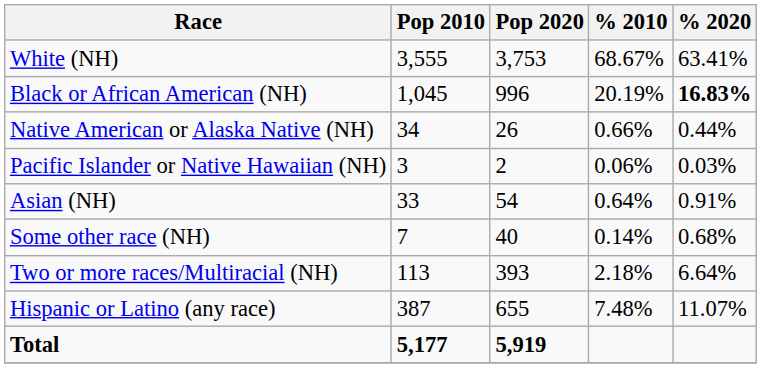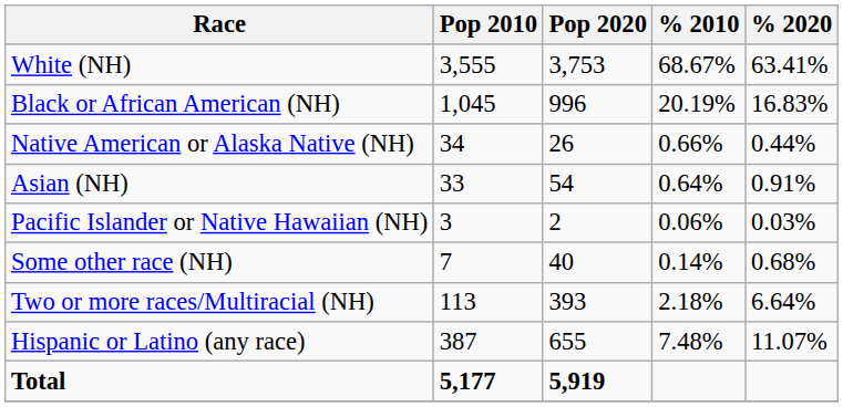 <table class="wikitable">
 <tr>
 <th>Race</th>
 <th>Pop 2010</th>
 <th>Pop 2020</th>
 <th>% 2010</th>
 <th>% 2020</th>
 </tr>
 <tr>
 <td><a href='#'>White</a> (NH)</td>
 <td>3,555</td>
 <td>3,753</td>
 <td>68.67%</td>
 <td>63.41%</td>
 </tr>
 <tr>
 <td><a href='#'>Black or African American</a> (NH)</td>
 <td>1,045</td>
 <td>996</td>
 <td>20.19%</td>
-<td><strong>16.83%</strong></td>
+<td>16.83%</td>
 </tr>
 <tr>
 <td><a href='#'>Native American</a> or <a href='#'>Alaska Native</a> (NH)</td>
 <td>34</td>
 <td>26</td>
 <td>0.66%</td>
 <td>0.44%</td>
 </tr>
 <tr>
+<td><a href='#'>Asian</a> (NH)</td>
+<td>33</td>
+<td>54</td>
+<td>0.64%</td>
+<td>0.91%</td>
+</tr>
+<tr>
 <td><a href='#'>Pacific Islander</a> or <a href='#'>Native Hawaiian</a> (NH)</td>
 <td>3</td>
 <td>2</td>
 <td>0.06%</td>
 <td>0.03%</td>
-</tr>
-<tr>
-<td><a href='#'>Asian</a> (NH)</td>
-<td>33</td>
-<td>54</td>
-<td>0.64%</td>
-<td>0.91%</td>
 </tr>
 <tr>
 <td><a href='#'>Some other race</a> (NH)</td>
 <td>7</td>
 <td>40</td>
 <td>0.14%</td>
 <td>0.68%</td>
 </tr>
 <tr>
 <td><a href='#'>Two or more races/Multiracial</a> (NH)</td>
 <td>113</td>
 <td>393</td>
 <td>2.18%</td>
 <td>6.64%</td>
 </tr>
 <tr>
 <td><a href='#'>Hispanic or Latino</a> (any race)</td>
 <td>387</td>
 <td>655</td>
 <td>7.48%</td>
 <td>11.07%</td>
 </tr>
 <tr>
 <td><strong>Total</strong></td>
 <td><strong>5,177</strong></td>
 <td><strong>5,919</strong></td>
 <td></td>
 <td></td>
 </tr>
 <tr>
 </tr>
 </table>
